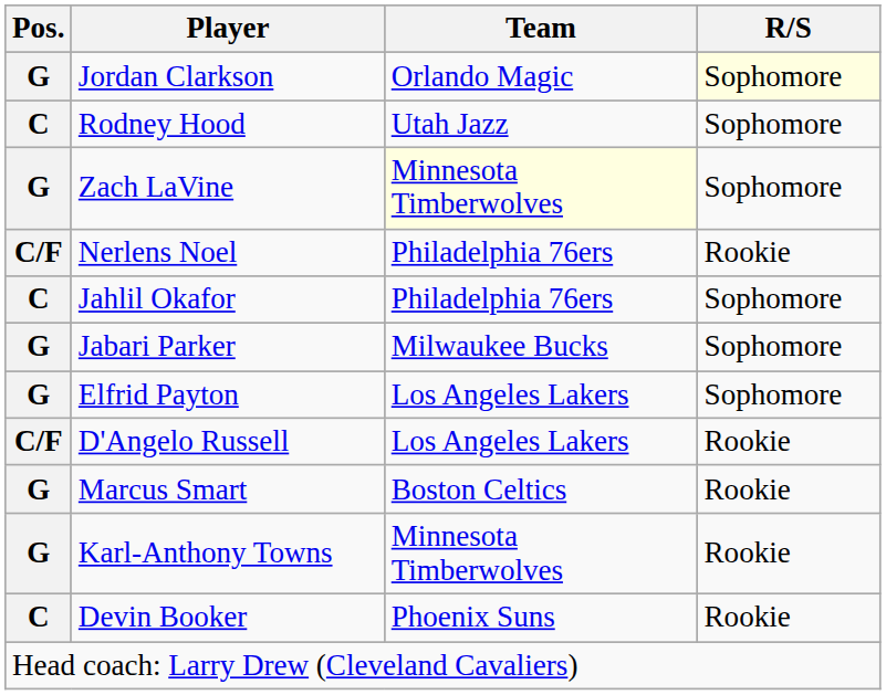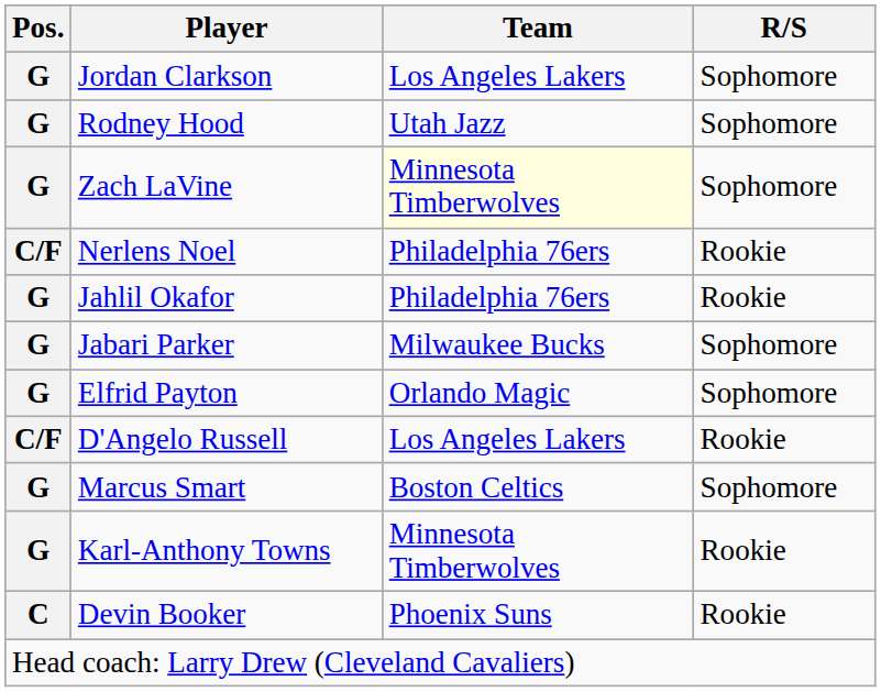 <table class="wikitable">
 <tr>
 <th>Pos.</th>
 <th style="width:160px;">Player</th>
 <th width=160>Team</th>
 <th width=90>R/S</th>
 </tr>
 <tr>
 <th>G</th>
 <td><a href='#'>Jordan Clarkson</a></td>
-<td><a href='#'>Orlando Magic</a></td>
-<td style="background: lightyellow;">Sophomore</td>
+<td><a href='#'>Los Angeles Lakers</a></td>
+<td>Sophomore</td>
 </tr>
 <tr>
-<th>C</th>
+<th>G</th>
 <td><a href='#'>Rodney Hood</a></td>
 <td><a href='#'>Utah Jazz</a></td>
 <td>Sophomore</td>
 </tr>
 <tr>
 <th>G</th>
 <td><a href='#'>Zach LaVine</a></td>
 <td style="background: lightyellow;"><a href='#'>Minnesota Timberwolves</a></td>
 <td>Sophomore</td>
 </tr>
 <tr>
 <th>C/F</th>
 <td><a href='#'>Nerlens Noel</a></td>
 <td><a href='#'>Philadelphia 76ers</a></td>
 <td>Rookie</td>
 </tr>
 <tr>
-<th>C</th>
+<th>G</th>
 <td><a href='#'>Jahlil Okafor</a></td>
 <td><a href='#'>Philadelphia 76ers</a></td>
-<td>Sophomore</td>
+<td>Rookie</td>
 </tr>
 <tr>
 <th>G</th>
 <td><a href='#'>Jabari Parker</a></td>
 <td><a href='#'>Milwaukee Bucks</a></td>
 <td>Sophomore</td>
 </tr>
 <tr>
 <th>G</th>
 <td><a href='#'>Elfrid Payton</a></td>
-<td><a href='#'>Los Angeles Lakers</a></td>
+<td><a href='#'>Orlando Magic</a></td>
 <td>Sophomore</td>
 </tr>
 <tr>
 <th>C/F</th>
 <td><a href='#'>D'Angelo Russell</a></td>
 <td><a href='#'>Los Angeles Lakers</a></td>
 <td>Rookie</td>
 </tr>
 <tr>
 <th>G</th>
 <td><a href='#'>Marcus Smart</a></td>
 <td><a href='#'>Boston Celtics</a></td>
-<td>Rookie</td>
+<td>Sophomore</td>
 </tr>
 <tr>
 <th>G</th>
 <td><a href='#'>Karl-Anthony Towns</a></td>
 <td><a href='#'>Minnesota Timberwolves</a></td>
 <td>Rookie</td>
 </tr>
 <tr>
 <th>C</th>
 <td><a href='#'>Devin Booker</a></td>
 <td><a href='#'>Phoenix Suns</a></td>
 <td>Rookie</td>
 </tr>
 <tr>
 <td colspan="5">Head coach: <a href='#'>Larry Drew</a> (<a href='#'>Cleveland Cavaliers</a>)</td>
 </tr>
 </table>
